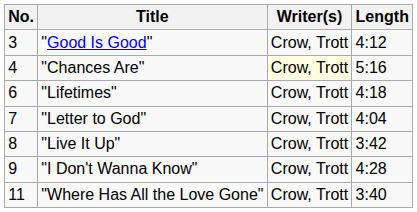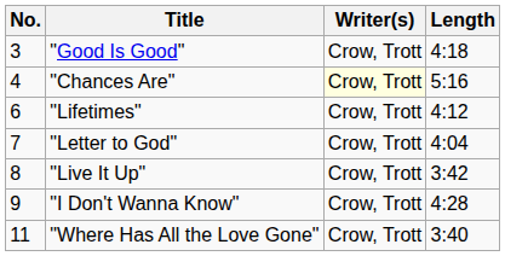 <table class="wikitable">
 <tr>
 <th>No.</th>
 <th>Title</th>
 <th>Writer(s)</th>
 <th>Length</th>
 </tr>
 <tr>
 <td>3</td>
 <td>"<a href='#'>Good Is Good</a>"</td>
 <td>Crow, Trott</td>
-<td>4:12</td>
+<td>4:18</td>
 </tr>
 <tr>
 <td>4</td>
 <td>"Chances Are"</td>
 <td style="background: lightyellow;">Crow, Trott</td>
 <td>5:16</td>
 </tr>
 <tr>
 <td>6</td>
 <td>"Lifetimes"</td>
 <td>Crow, Trott</td>
-<td>4:18</td>
+<td>4:12</td>
 </tr>
 <tr>
 <td>7</td>
 <td>"Letter to God"</td>
 <td>Crow, Trott</td>
 <td>4:04</td>
 </tr>
 <tr>
 <td>8</td>
 <td>"Live It Up"</td>
 <td>Crow, Trott</td>
 <td>3:42</td>
 </tr>
 <tr>
 <td>9</td>
 <td>"I Don't Wanna Know"</td>
 <td>Crow, Trott</td>
 <td>4:28</td>
 </tr>
 <tr>
 <td>11</td>
 <td>"Where Has All the Love Gone"</td>
 <td>Crow, Trott</td>
 <td>3:40</td>
 </tr>
 </table>
